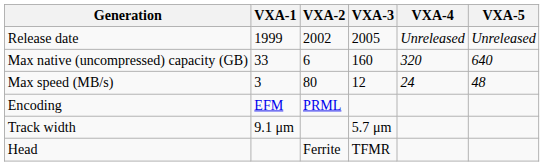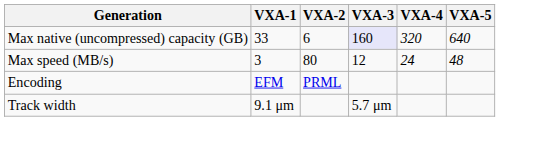 <table class="wikitable" style="margin-left: 1em;">
 <tr>
 <th>Generation</th>
 <th>VXA-1</th>
 <th>VXA-2</th>
 <th>VXA-3</th>
 <th>VXA-4</th>
 <th>VXA-5</th>
 </tr>
 <tr>
-<td>Release date</td>
-<td>1999</td>
-<td>2002</td>
-<td>2005</td>
-<td><em>Unreleased</em></td>
-<td><em>Unreleased</em></td>
-</tr>
-<tr>
 <td>Max native (uncompressed) capacity (GB)</td>
 <td>33</td>
 <td>6</td>
-<td>160</td>
+<td style="background: lavender;">160</td>
 <td><em>320</em></td>
 <td><em>640</em></td>
 </tr>
 <tr>
 <td>Max speed (MB/s)</td>
 <td>3</td>
 <td>80</td>
 <td>12</td>
 <td><em>24</em></td>
 <td><em>48</em></td>
 </tr>
 <tr>
 <td>Encoding</td>
 <td><a href='#'>EFM</a></td>
 <td><a href='#'>PRML</a></td>
 <td></td>
 <td></td>
 <td></td>
 </tr>
 <tr>
 <td>Track width</td>
 <td>9.1 μm</td>
 <td></td>
 <td>5.7 μm</td>
 <td></td>
 <td></td>
 </tr>
-<tr>
-<td>Head</td>
-<td></td>
-<td>Ferrite</td>
-<td>TFMR</td>
-<td></td>
-<td></td>
-</tr>
 </table>
